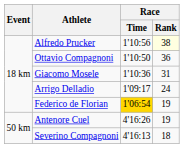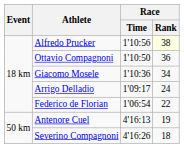 <table class="wikitable" border="1" style="font-size:90%">
 <tr>
 <th rowspan=2>Event</th>
 <th rowspan=2>Athlete</th>
 <th colspan=2>Race</th>
 </tr>
 <tr>
 <th>Time</th>
 <th>Rank</th>
 </tr>
 <tr>
 <td rowspan=5>18 km</td>
 <td><a href='#'>Alfredo Prucker</a></td>
 <td align=center>1'10:56</td>
 <td align=center style="background: lightyellow;">38</td>
 </tr>
 <tr>
 <td><a href='#'>Ottavio Compagnoni</a></td>
 <td align=center>1'10:50</td>
 <td align=center>36</td>
 </tr>
 <tr>
 <td><a href='#'>Giacomo Mosele</a></td>
 <td align=center>1'10:36</td>
-<td align=center>31</td>
+<td align=center>34</td>
 </tr>
 <tr>
 <td><a href='#'>Arrigo Delladio</a></td>
 <td align=center>1'09:17</td>
 <td align=center>24</td>
 </tr>
 <tr>
 <td><a href='#'>Federico de Florian</a></td>
-<td align=center style="background: gold;">1'06:54</td>
-<td align=center>19</td>
+<td align=center>1'06:54</td>
+<td align=center>22</td>
 </tr>
 <tr>
 <td rowspan=2>50 km</td>
 <td><a href='#'>Antenore Cuel</a></td>
-<td align=center>4'16:26</td>
+<td align=center>4'16:13</td>
 <td align=center>19</td>
 </tr>
 <tr>
 <td><a href='#'>Severino Compagnoni</a></td>
-<td align=center>4'16:13</td>
+<td align=center>4'16:26</td>
 <td align=center>18</td>
 </tr>
 </table>
